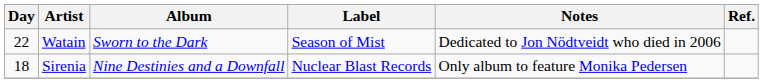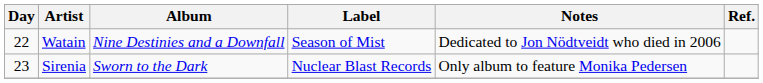 <table class="wikitable">
 <tr>
 <th>Day</th>
 <th>Artist</th>
 <th>Album</th>
 <th>Label</th>
 <th>Notes</th>
 <th>Ref.</th>
 </tr>
 <tr>
 <td rowspan="1" style="text-align:center;">22</td>
 <td><a href='#'>Watain</a></td>
-<td><em><a href='#'>Sworn to the Dark</a></em></td>
+<td><em><a href='#'>Nine Destinies and a Downfall</a></em></td>
 <td><a href='#'>Season of Mist</a></td>
 <td>Dedicated to <a href='#'>Jon Nödtveidt</a> who died in 2006</td>
 <td></td>
 </tr>
 <tr>
-<td rowspan="1" style="text-align:center;">18</td>
+<td rowspan="1" style="text-align:center;">23</td>
 <td><a href='#'>Sirenia</a></td>
-<td><em><a href='#'>Nine Destinies and a Downfall</a></em></td>
+<td><em><a href='#'>Sworn to the Dark</a></em></td>
 <td><a href='#'>Nuclear Blast Records</a></td>
 <td>Only album to feature <a href='#'>Monika Pedersen</a></td>
 <td></td>
 </tr>
 <tr>
 </tr>
 </table>
